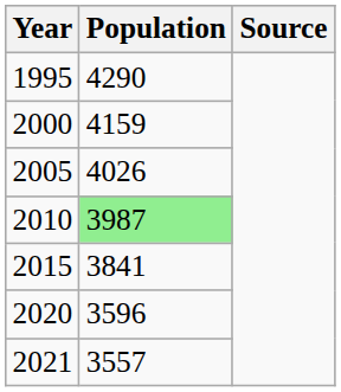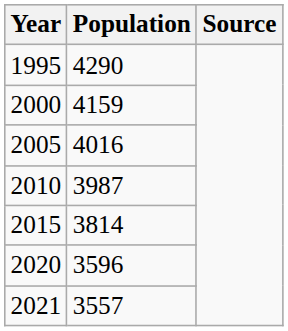 <table class=wikitable>
 <tr>
 <th>Year</th>
 <th>Population</th>
 <th>Source</th>
 </tr>
 <tr>
 <td>1995</td>
 <td>4290 </td>
 <td rowspan = "7"></td>
 </tr>
 <tr>
 <td>2000</td>
 <td>4159 </td>
 </tr>
 <tr>
 <td>2005</td>
-<td>4026 </td>
+<td>4016 </td>
 </tr>
 <tr>
 <td>2010</td>
-<td style="background: lightgreen;">3987 </td>
+<td>3987 </td>
 </tr>
 <tr>
 <td>2015</td>
-<td>3841 </td>
+<td>3814 </td>
 </tr>
 <tr>
 <td>2020</td>
 <td>3596 </td>
 </tr>
 <tr>
 <td>2021</td>
 <td>3557 </td>
 </tr>
 </table>
